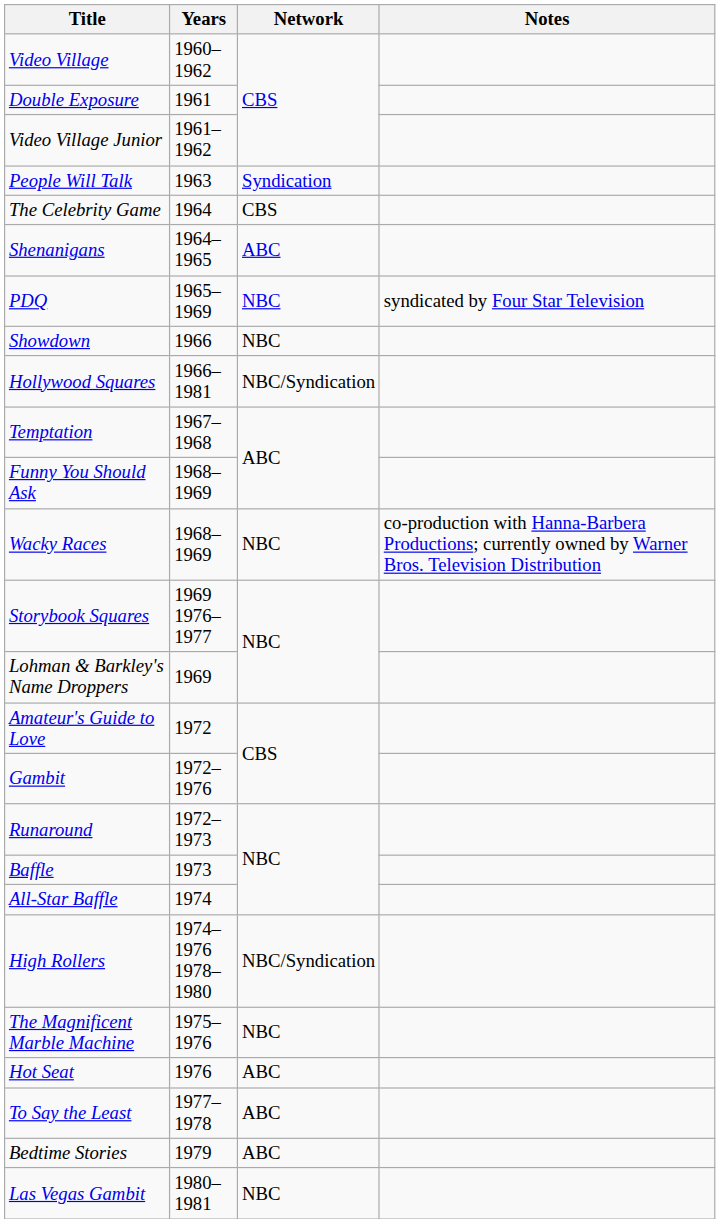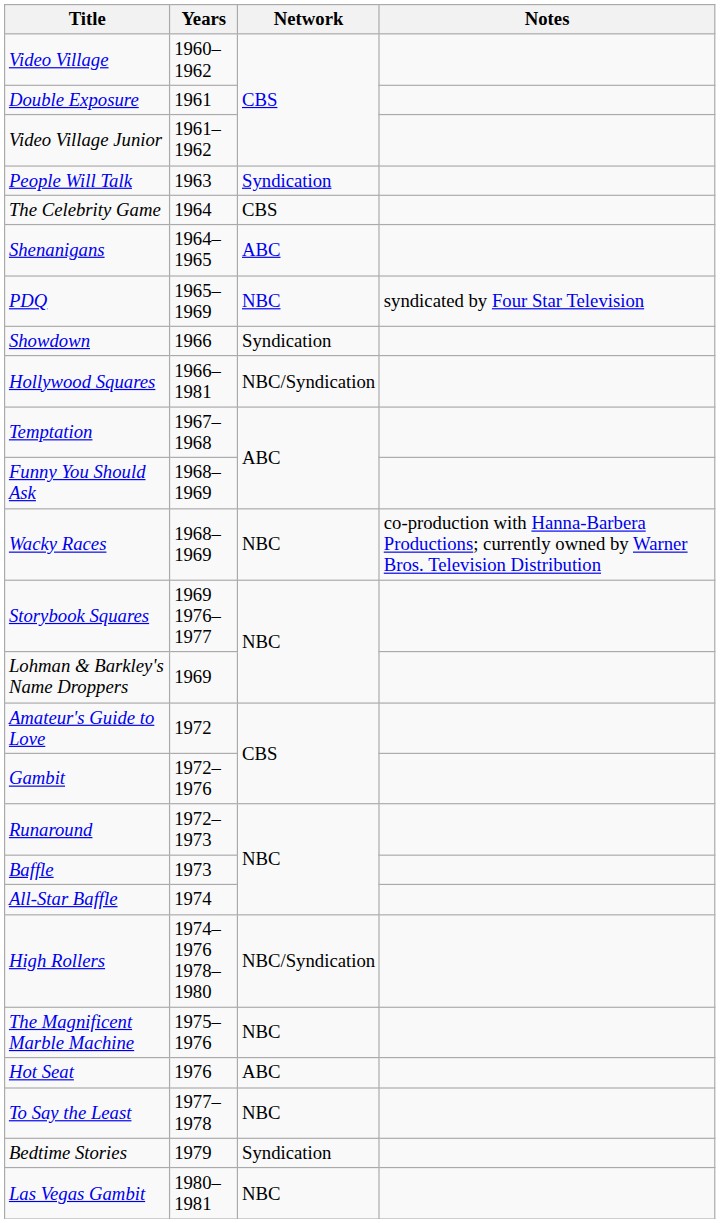 <table class="wikitable sortable">
 <tr>
 <th>Title</th>
 <th>Years</th>
 <th>Network</th>
 <th>Notes</th>
 </tr>
 <tr>
 <td><em><a href='#'>Video Village</a></em></td>
 <td>1960–1962</td>
 <td rowspan="3"><a href='#'>CBS</a></td>
 <td></td>
 </tr>
 <tr>
 <td><em><a href='#'>Double Exposure</a></em></td>
 <td>1961</td>
 <td></td>
 </tr>
 <tr>
 <td><em>Video Village Junior</em></td>
 <td>1961–1962</td>
 <td></td>
 </tr>
 <tr>
 <td><em><a href='#'>People Will Talk</a></em></td>
 <td>1963</td>
 <td><a href='#'>Syndication</a></td>
 <td></td>
 </tr>
 <tr>
 <td><em>The Celebrity Game</em></td>
 <td>1964</td>
 <td>CBS</td>
 <td></td>
 </tr>
 <tr>
 <td><em><a href='#'>Shenanigans</a></em></td>
 <td>1964–1965</td>
 <td><a href='#'>ABC</a></td>
 <td></td>
 </tr>
 <tr>
 <td><em><a href='#'>PDQ</a></em></td>
 <td>1965–1969</td>
 <td><a href='#'>NBC</a></td>
 <td>syndicated by <a href='#'>Four Star Television</a></td>
 </tr>
 <tr>
 <td><em><a href='#'>Showdown</a></em></td>
 <td>1966</td>
-<td>NBC</td>
+<td>Syndication</td>
 <td></td>
 </tr>
 <tr>
 <td><em><a href='#'>Hollywood Squares</a></em></td>
 <td>1966–1981</td>
 <td>NBC/Syndication</td>
 <td></td>
 </tr>
 <tr>
 <td><em><a href='#'>Temptation</a></em></td>
 <td>1967–1968</td>
 <td rowspan="2">ABC</td>
 <td></td>
 </tr>
 <tr>
 <td><em><a href='#'>Funny You Should Ask</a></em></td>
 <td>1968–1969</td>
 <td></td>
 </tr>
 <tr>
 <td><em><a href='#'>Wacky Races</a></em></td>
 <td>1968–1969</td>
 <td>NBC</td>
 <td>co-production with <a href='#'>Hanna-Barbera Productions</a>; currently owned by <a href='#'>Warner Bros. Television Distribution</a></td>
 </tr>
 <tr>
 <td><em><a href='#'>Storybook Squares</a></em></td>
 <td>1969<br>1976–1977</td>
 <td rowspan="2">NBC</td>
 <td></td>
 </tr>
 <tr>
 <td><em>Lohman & Barkley's Name Droppers</em></td>
 <td>1969</td>
 <td></td>
 </tr>
 <tr>
 <td><em><a href='#'>Amateur's Guide to Love</a></em></td>
 <td>1972</td>
 <td rowspan="2">CBS</td>
 <td></td>
 </tr>
 <tr>
 <td><em><a href='#'>Gambit</a></em></td>
 <td>1972–1976</td>
 <td></td>
 </tr>
 <tr>
 <td><em><a href='#'>Runaround</a></em></td>
 <td>1972–1973</td>
 <td rowspan="3">NBC</td>
 <td></td>
 </tr>
 <tr>
 <td><em><a href='#'>Baffle</a></em></td>
 <td>1973</td>
 <td></td>
 </tr>
 <tr>
 <td><em><a href='#'>All-Star Baffle</a></em></td>
 <td>1974</td>
 <td></td>
 </tr>
 <tr>
 <td><em><a href='#'>High Rollers</a></em></td>
 <td>1974–1976<br>1978–1980</td>
 <td>NBC/Syndication</td>
 <td></td>
 </tr>
 <tr>
 <td><em><a href='#'>The Magnificent Marble Machine</a></em></td>
 <td>1975–1976</td>
 <td>NBC</td>
 <td></td>
 </tr>
 <tr>
 <td><em><a href='#'>Hot Seat</a></em></td>
 <td>1976</td>
 <td>ABC</td>
 <td></td>
 </tr>
 <tr>
 <td><em><a href='#'>To Say the Least</a></em></td>
 <td>1977–1978</td>
-<td>ABC</td>
+<td>NBC</td>
 <td></td>
 </tr>
 <tr>
 <td><em>Bedtime Stories</em></td>
 <td>1979</td>
-<td>ABC</td>
+<td>Syndication</td>
 <td></td>
 </tr>
 <tr>
 <td><em><a href='#'>Las Vegas Gambit</a></em></td>
 <td>1980–1981</td>
 <td>NBC</td>
 <td></td>
 </tr>
 </table>
